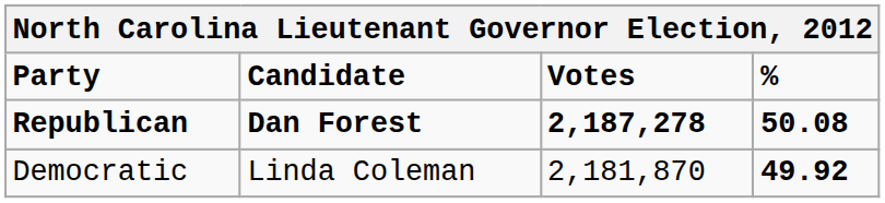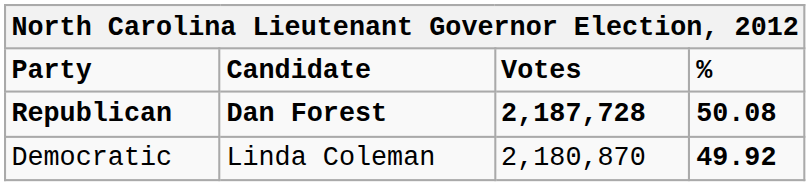 <table class="wikitable">
 <tr>
 <th colspan="4">North Carolina Lieutenant Governor Election, 2012</th>
 </tr>
 <tr>
 <td><strong>Party</strong></td>
 <td><strong>Candidate</strong></td>
 <td><strong>Votes</strong></td>
 <td><strong>%</strong></td>
 </tr>
 <tr>
 <td><strong>Republican</strong></td>
 <td><strong>Dan Forest</strong></td>
-<td><strong>2,187,278</strong></td>
+<td><strong>2,187,728</strong></td>
 <td><strong>50.08</strong></td>
 </tr>
 <tr>
 <td>Democratic</td>
 <td>Linda Coleman</td>
-<td>2,181,870</td>
+<td>2,180,870</td>
 <td><strong>49.92</strong></td>
 </tr>
 </table>
